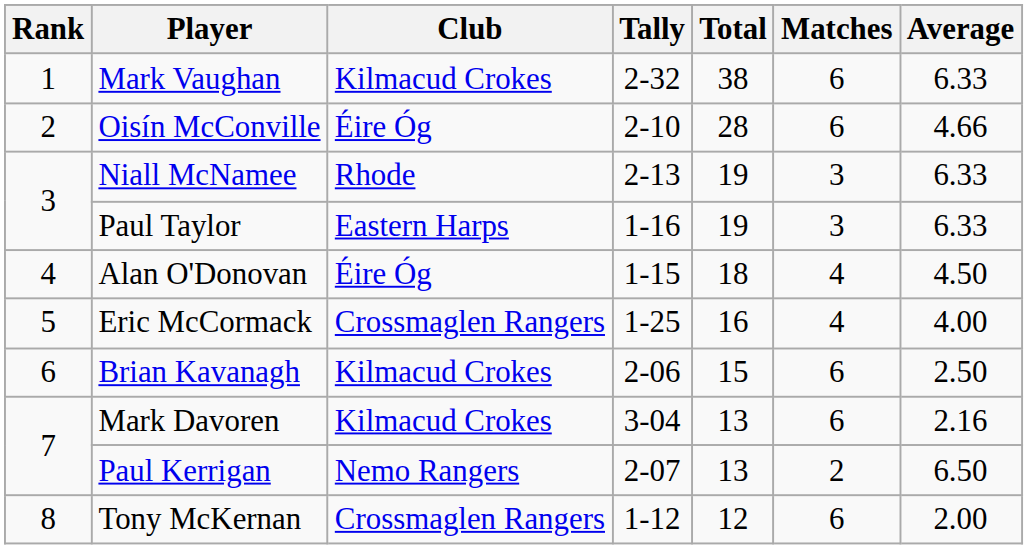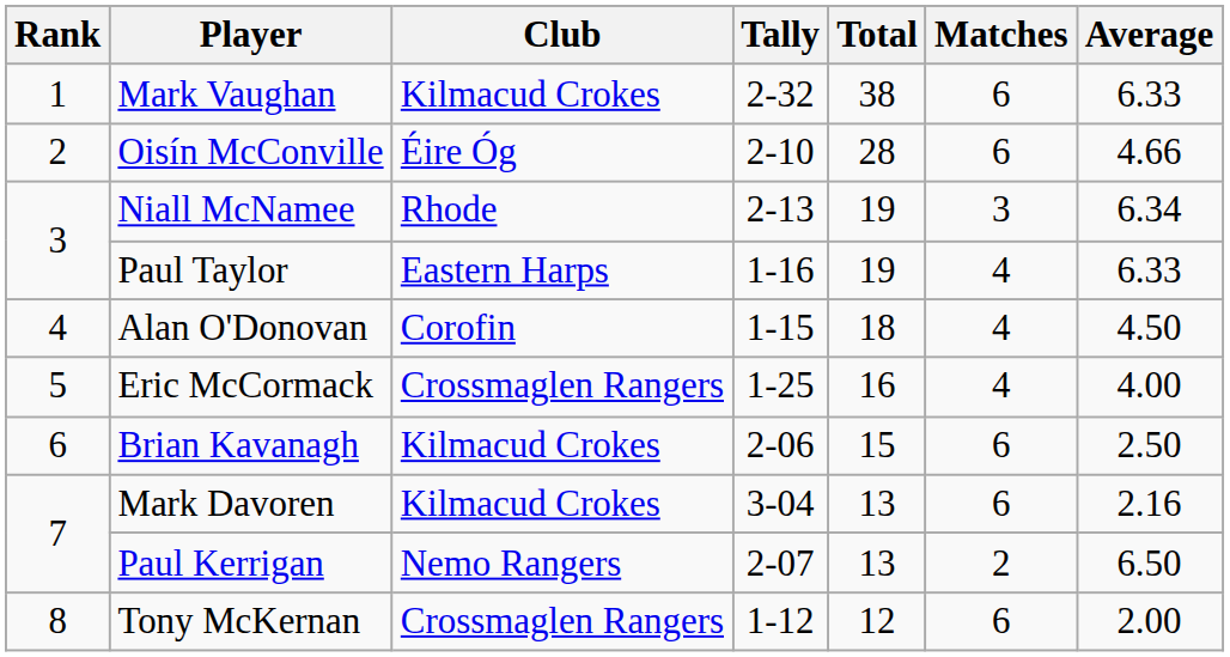 <table class="wikitable">
 <tr>
 <th>Rank</th>
 <th>Player</th>
 <th>Club</th>
 <th>Tally</th>
 <th>Total</th>
 <th>Matches</th>
 <th>Average</th>
 </tr>
 <tr>
 <td rowspan="1" style="text-align:center;">1</td>
 <td><a href='#'>Mark Vaughan</a></td>
 <td><a href='#'>Kilmacud Crokes</a></td>
 <td align=center>2-32</td>
 <td align=center>38</td>
 <td align=center>6</td>
 <td align=center>6.33</td>
 </tr>
 <tr>
 <td rowspan="1" style="text-align:center;">2</td>
 <td><a href='#'>Oisín McConville</a></td>
 <td><a href='#'>Éire Óg</a></td>
 <td align=center>2-10</td>
 <td align=center>28</td>
 <td align=center>6</td>
 <td align=center>4.66</td>
 </tr>
 <tr>
 <td rowspan="2" style="text-align:center;">3</td>
 <td><a href='#'>Niall McNamee</a></td>
 <td><a href='#'>Rhode</a></td>
 <td align=center>2-13</td>
 <td align=center>19</td>
 <td align=center>3</td>
-<td align=center>6.33</td>
+<td align=center>6.34</td>
 </tr>
 <tr>
 <td>Paul Taylor</td>
 <td><a href='#'>Eastern Harps</a></td>
 <td align=center>1-16</td>
 <td align=center>19</td>
-<td align=center>3</td>
+<td align=center>4</td>
 <td align=center>6.33</td>
 </tr>
 <tr>
 <td rowspan="1" style="text-align:center;">4</td>
 <td>Alan O'Donovan</td>
-<td><a href='#'>Éire Óg</a></td>
+<td><a href='#'>Corofin</a></td>
 <td align=center>1-15</td>
 <td align=center>18</td>
 <td align=center>4</td>
 <td align=center>4.50</td>
 </tr>
 <tr>
 <td rowspan="1" style="text-align:center;">5</td>
 <td>Eric McCormack</td>
 <td><a href='#'>Crossmaglen Rangers</a></td>
 <td align=center>1-25</td>
 <td align=center>16</td>
 <td align=center>4</td>
 <td align=center>4.00</td>
 </tr>
 <tr>
 <td rowspan="1" style="text-align:center;">6</td>
 <td><a href='#'>Brian Kavanagh</a></td>
 <td><a href='#'>Kilmacud Crokes</a></td>
 <td align=center>2-06</td>
 <td align=center>15</td>
 <td align=center>6</td>
 <td align=center>2.50</td>
 </tr>
 <tr>
 <td rowspan="2" style="text-align:center;">7</td>
 <td>Mark Davoren</td>
 <td><a href='#'>Kilmacud Crokes</a></td>
 <td align=center>3-04</td>
 <td align=center>13</td>
 <td align=center>6</td>
 <td align=center>2.16</td>
 </tr>
 <tr>
 <td><a href='#'>Paul Kerrigan</a></td>
 <td><a href='#'>Nemo Rangers</a></td>
 <td align=center>2-07</td>
 <td align=center>13</td>
 <td align=center>2</td>
 <td align=center>6.50</td>
 </tr>
 <tr>
 <td rowspan="1" style="text-align:center;">8</td>
 <td>Tony McKernan</td>
 <td><a href='#'>Crossmaglen Rangers</a></td>
 <td align=center>1-12</td>
 <td align=center>12</td>
 <td align=center>6</td>
 <td align=center>2.00</td>
 </tr>
 </table>
